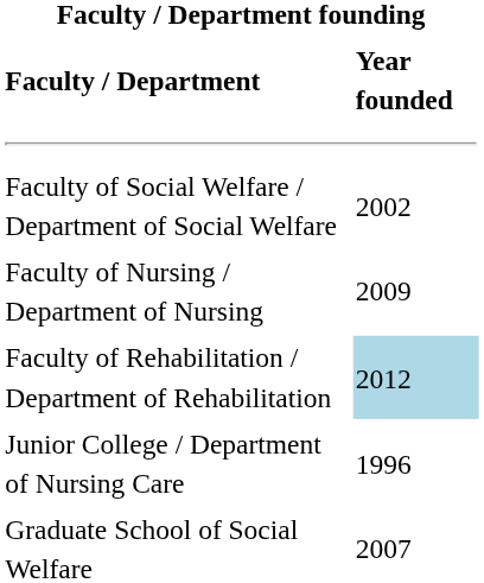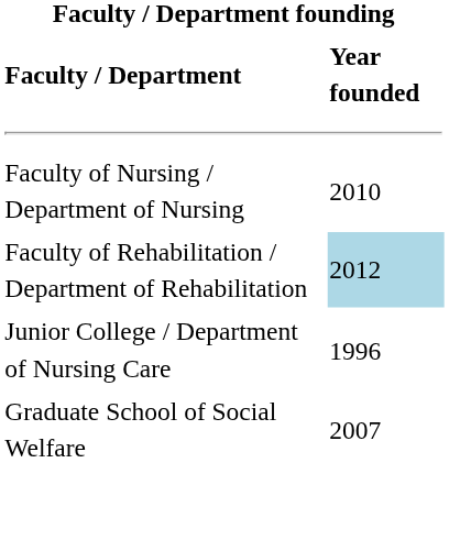 <table class="toccolours" style="float:right; margin-left:1em; font-size:90%; line-height:1.4em; width:250px;">
 <tr>
 <th colspan="2" style="text-align: center;">Faculty / Department founding</th>
 </tr>
 <tr>
 <td><strong>Faculty / Department</strong></td>
 <td><strong>Year founded</strong></td>
 </tr>
 <tr>
 <td colspan="2"><hr></td>
 </tr>
 <tr>
-<td>Faculty of Social Welfare / Department of Social Welfare</td>
-<td>2002</td>
-</tr>
-<tr>
 <td>Faculty of Nursing / Department of Nursing</td>
-<td>2009</td>
+<td>2010</td>
 </tr>
 <tr>
 <td>Faculty of Rehabilitation / Department of Rehabilitation</td>
 <td style="background: lightblue;">2012</td>
 </tr>
 <tr>
 <td>Junior College / Department of Nursing Care</td>
 <td>1996</td>
 </tr>
 <tr>
 <td>Graduate School of Social Welfare</td>
 <td>2007</td>
 </tr>
 </table>
